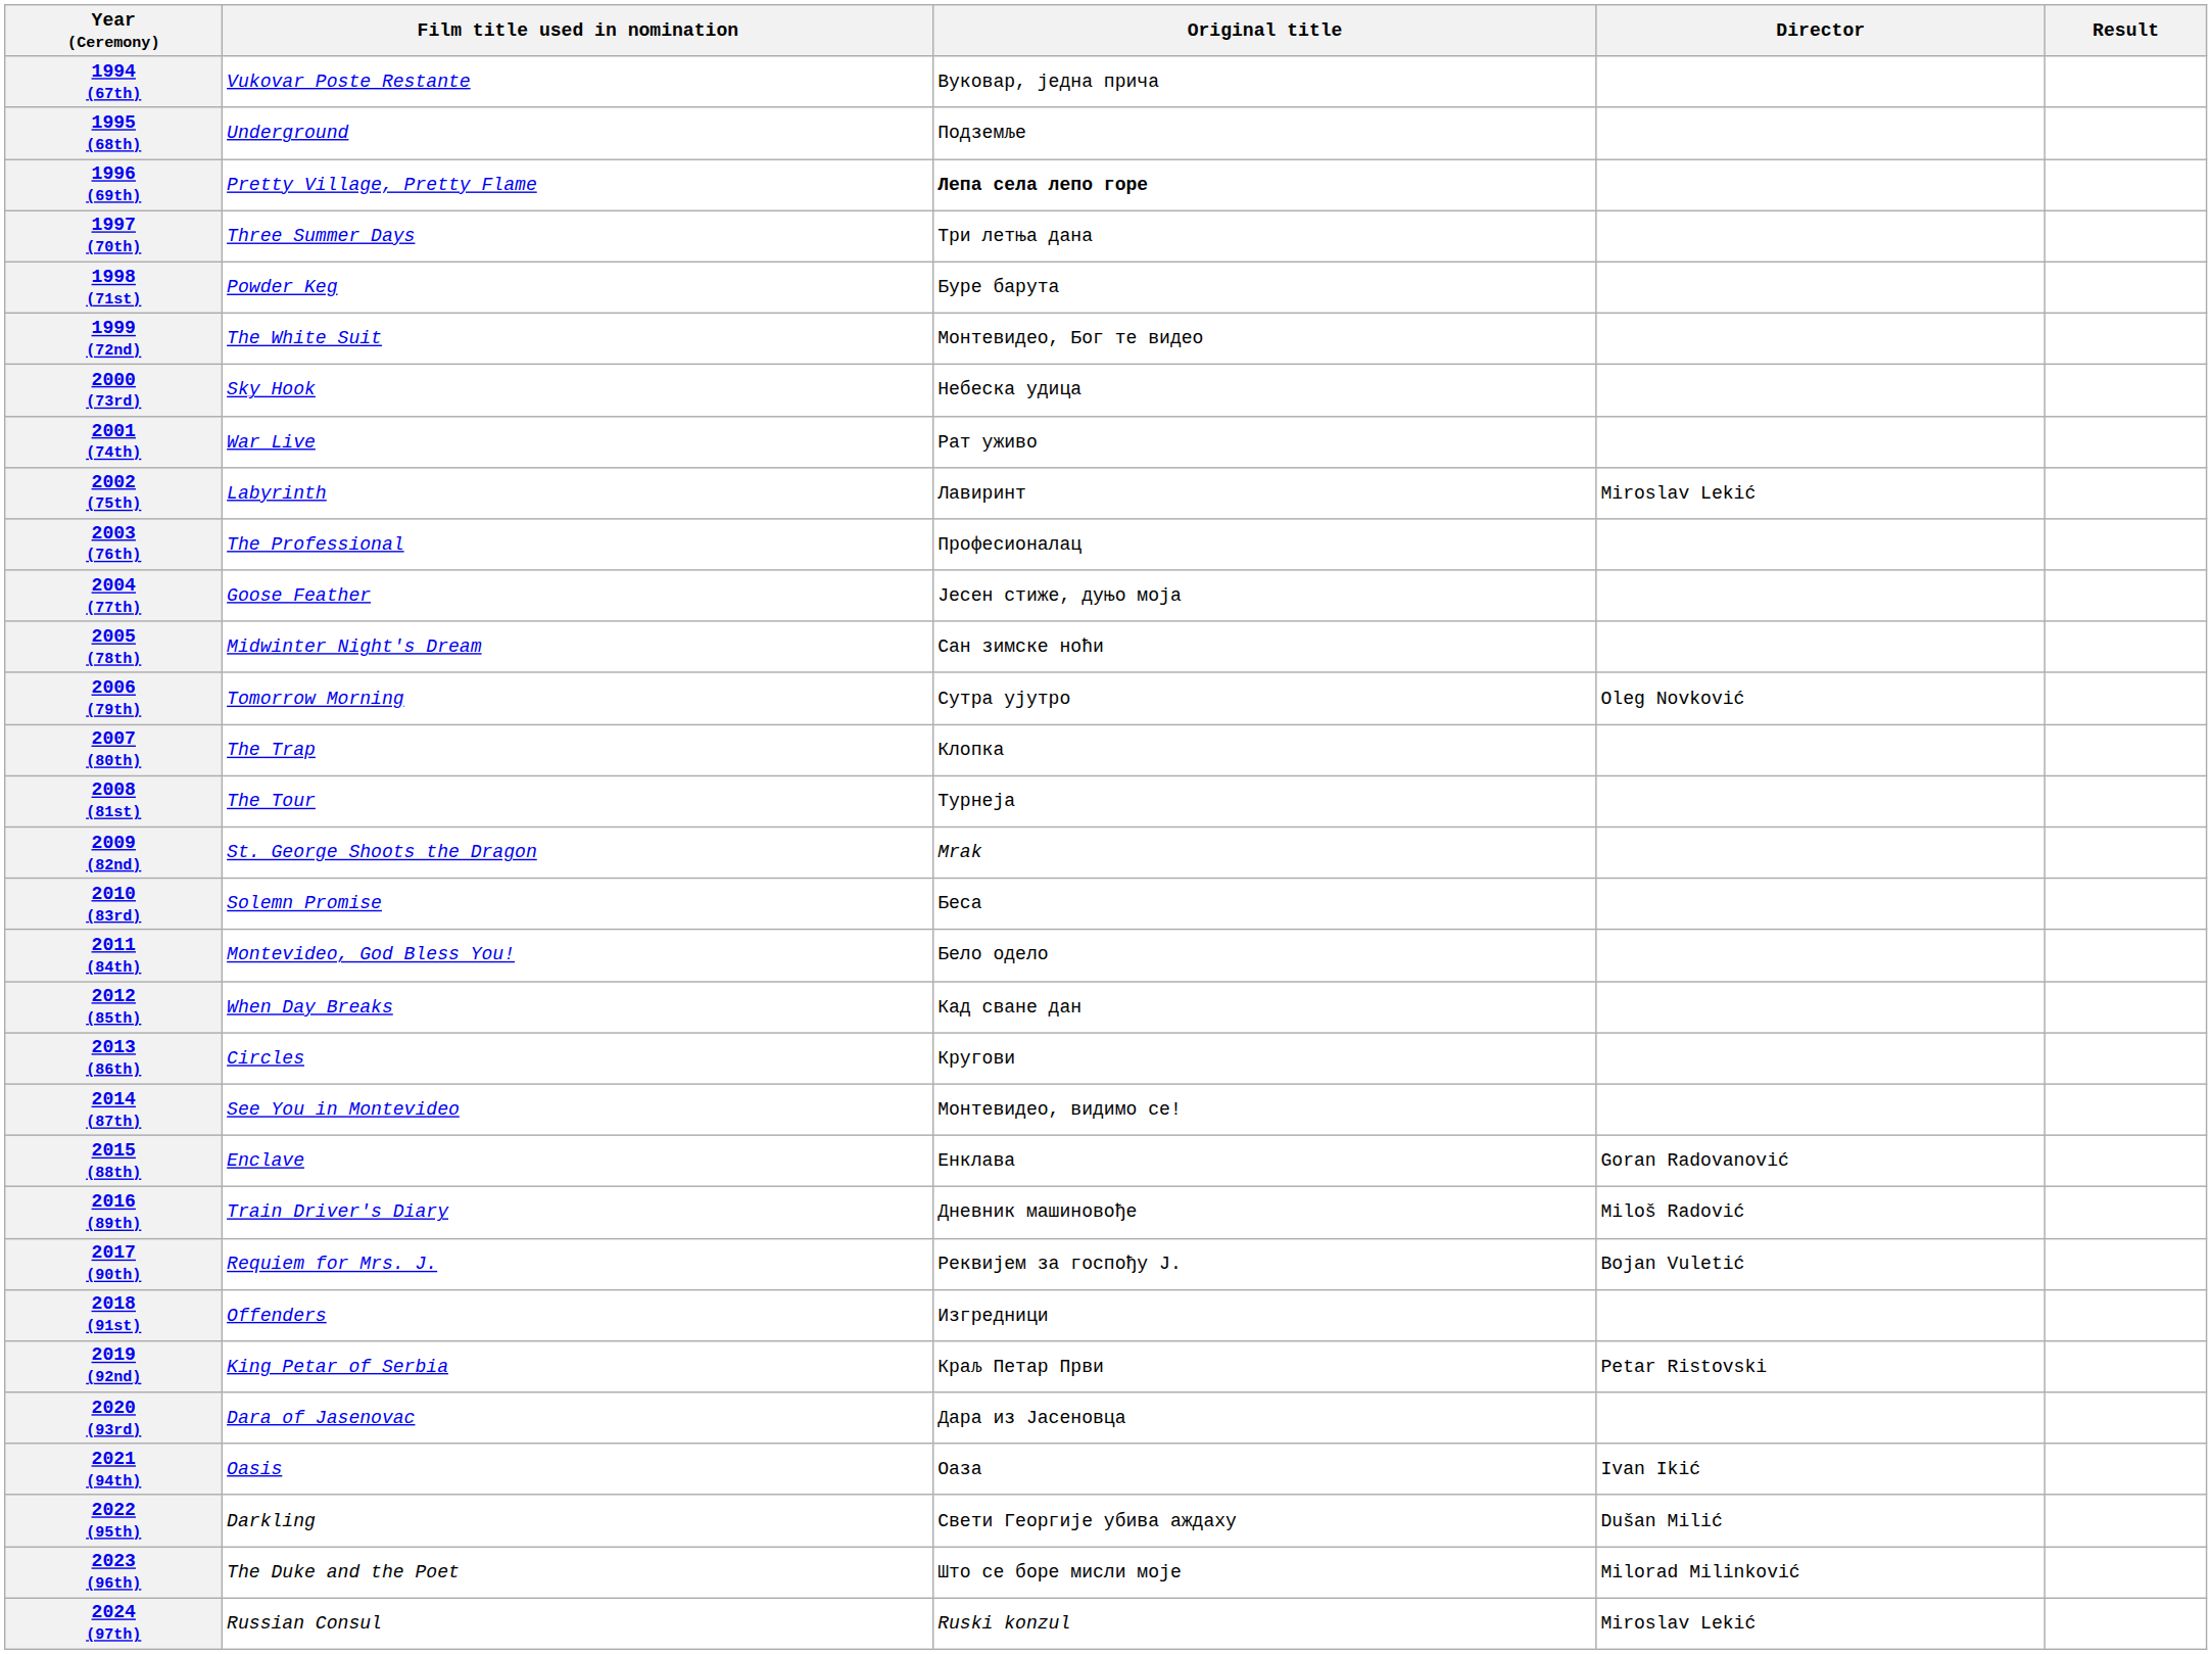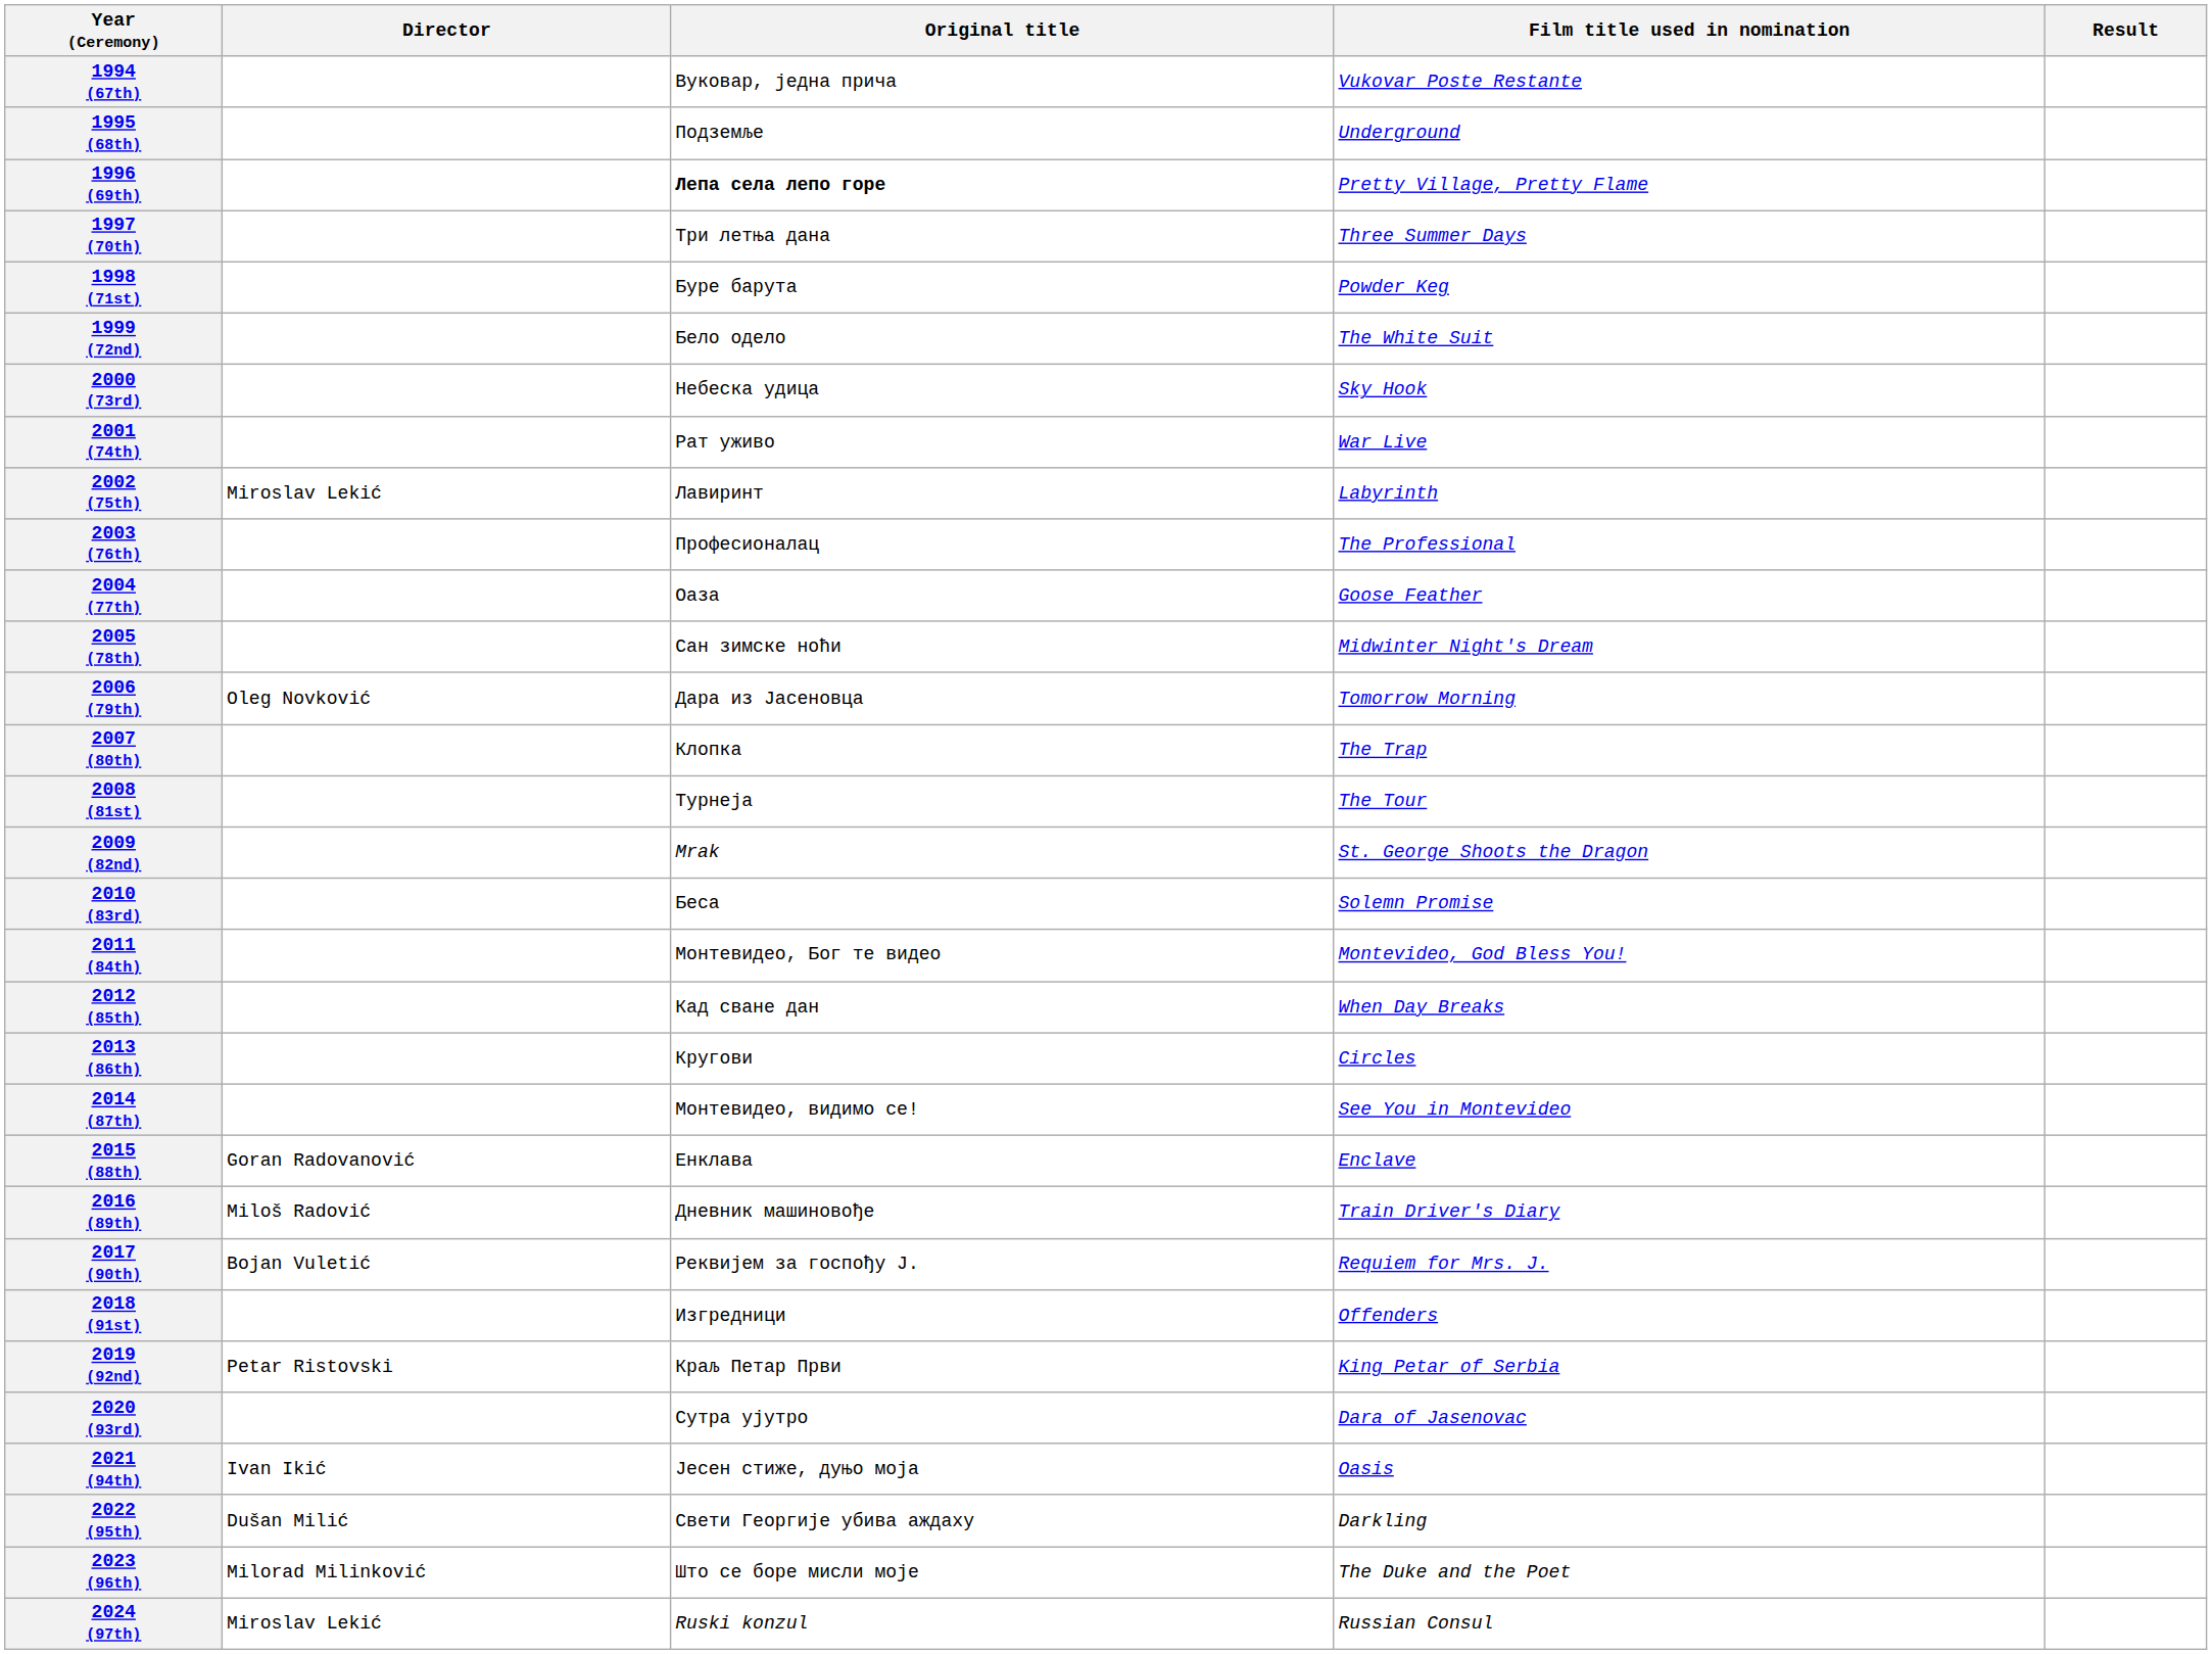 <table class="wikitable sortable" width="98%" style="background:#ffffff;">
 <tr>
 <th>Year<br><small>(Ceremony)</small></th>
+<th>Director</th>
+<th>Original title</th>
 <th>Film title used in nomination</th>
-<th>Original title</th>
-<th>Director</th>
 <th>Result</th>
 </tr>
 <tr>
 <th align="center"><a href='#'>1994</a><br><small><a href='#'>(67th)</a></small></th>
+<td></td>
+<td>Вуковар, једна прича</td>
 <td><em><a href='#'>Vukovar Poste Restante</a></em></td>
-<td>Вуковар, једна прича</td>
-<td></td>
 <td></td>
 </tr>
 <tr>
 <th align="center"><a href='#'>1995</a><br><small><a href='#'>(68th)</a></small></th>
+<td></td>
+<td>Подземље</td>
 <td><em><a href='#'>Underground</a></em></td>
-<td>Подземље</td>
-<td></td>
 <td></td>
 </tr>
 <tr>
 <th align="center"><a href='#'>1996</a><br><small><a href='#'>(69th)</a></small></th>
+<td></td>
+<td><strong>Лепа села лепо горе</strong></td>
 <td><em><a href='#'>Pretty Village, Pretty Flame</a></em></td>
-<td><strong>Лепа села лепо горе</strong></td>
-<td></td>
 <td></td>
 </tr>
 <tr>
 <th align="center"><a href='#'>1997</a><br><small><a href='#'>(70th)</a></small></th>
+<td></td>
+<td>Три летња дана</td>
 <td><em><a href='#'>Three Summer Days</a></em></td>
-<td>Три летња дана</td>
-<td></td>
 <td></td>
 </tr>
 <tr>
 <th align="center"><a href='#'>1998</a><br><small><a href='#'>(71st)</a></small></th>
+<td></td>
+<td>Буре барута</td>
 <td><em><a href='#'>Powder Keg</a></em></td>
-<td>Буре барута</td>
-<td></td>
 <td></td>
 </tr>
 <tr>
 <th align="center"><a href='#'>1999</a><br><small><a href='#'>(72nd)</a></small></th>
+<td></td>
+<td>Бело одело</td>
 <td><em><a href='#'>The White Suit</a></em></td>
-<td>Монтевидео, Бог те видео</td>
-<td></td>
 <td></td>
 </tr>
 <tr>
 <th align="center"><a href='#'>2000</a><br><small><a href='#'>(73rd)</a></small></th>
+<td></td>
+<td>Небеска удица</td>
 <td><em><a href='#'>Sky Hook</a></em></td>
-<td>Небеска удица</td>
-<td></td>
 <td></td>
 </tr>
 <tr>
 <th align="center"><a href='#'>2001</a><br><small><a href='#'>(74th)</a></small></th>
+<td></td>
+<td>Рат уживо</td>
 <td><em><a href='#'>War Live</a></em></td>
-<td>Рат уживо</td>
-<td></td>
 <td></td>
 </tr>
 <tr>
 <th align="center"><a href='#'>2002</a><br><small><a href='#'>(75th)</a></small></th>
+<td>Miroslav Lekić</td>
+<td>Лавиринт</td>
 <td><em><a href='#'>Labyrinth</a></em></td>
-<td>Лавиринт</td>
-<td>Miroslav Lekić</td>
 <td></td>
 </tr>
 <tr>
 <th align="center"><a href='#'>2003</a><br><small><a href='#'>(76th)</a></small></th>
+<td></td>
+<td>Професионалац</td>
 <td><em><a href='#'>The Professional</a></em></td>
-<td>Професионалац</td>
-<td></td>
 <td></td>
 </tr>
 <tr>
 <th align="center"><a href='#'>2004</a><br><small><a href='#'>(77th)</a></small></th>
+<td></td>
+<td>Оаза</td>
 <td><em><a href='#'>Goose Feather</a></em></td>
-<td>Јесен стиже, дуњо моја</td>
-<td></td>
 <td></td>
 </tr>
 <tr>
 <th align="center"><a href='#'>2005</a><br><small><a href='#'>(78th)</a></small></th>
+<td></td>
+<td>Сан зимске ноћи</td>
 <td><em><a href='#'>Midwinter Night's Dream</a></em></td>
-<td>Сан зимске ноћи</td>
-<td></td>
 <td></td>
 </tr>
 <tr>
 <th align="center"><a href='#'>2006</a><br><small><a href='#'>(79th)</a></small></th>
+<td>Oleg Novković</td>
+<td>Дара из Јасеновца</td>
 <td><em><a href='#'>Tomorrow Morning</a></em></td>
-<td>Сутра ујутро</td>
-<td>Oleg Novković</td>
 <td></td>
 </tr>
 <tr>
 <th align="center"><a href='#'>2007</a><br><small><a href='#'>(80th)</a></small></th>
+<td></td>
+<td>Клопка</td>
 <td><em><a href='#'>The Trap</a></em></td>
-<td>Клопка</td>
-<td></td>
 <td></td>
 </tr>
 <tr>
 <th align="center"><a href='#'>2008</a><br><small><a href='#'>(81st)</a></small></th>
+<td></td>
+<td>Турнеја</td>
 <td><em><a href='#'>The Tour</a></em></td>
-<td>Турнеја</td>
-<td></td>
 <td></td>
 </tr>
 <tr>
 <th align="center"><a href='#'>2009</a><br><small><a href='#'>(82nd)</a></small></th>
+<td></td>
+<td><em>Mrak</em></td>
 <td><em><a href='#'>St. George Shoots the Dragon</a></em></td>
-<td><em>Mrak</em></td>
-<td></td>
 <td></td>
 </tr>
 <tr>
 <th align="center"><a href='#'>2010</a><br><small><a href='#'>(83rd)</a></small></th>
+<td></td>
+<td>Беса</td>
 <td><em><a href='#'>Solemn Promise</a></em></td>
-<td>Беса</td>
-<td></td>
 <td></td>
 </tr>
 <tr>
 <th align="center"><a href='#'>2011</a><br><small><a href='#'>(84th)</a></small></th>
+<td></td>
+<td>Монтевидео, Бог те видео</td>
 <td><em><a href='#'>Montevideo, God Bless You!</a></em></td>
-<td>Бело одело</td>
-<td></td>
 <td></td>
 </tr>
 <tr>
 <th align="center"><a href='#'>2012</a><br><small><a href='#'>(85th)</a></small></th>
+<td></td>
+<td>Кад сване дан</td>
 <td><em><a href='#'>When Day Breaks</a></em></td>
-<td>Кад сване дан</td>
-<td></td>
 <td></td>
 </tr>
 <tr>
 <th align="center"><a href='#'>2013</a><br><small><a href='#'>(86th)</a></small></th>
+<td></td>
+<td>Кругови</td>
 <td><em><a href='#'>Circles</a></em></td>
-<td>Кругови</td>
-<td></td>
 <td></td>
 </tr>
 <tr>
 <th align="center"><a href='#'>2014</a><br><small><a href='#'>(87th)</a></small></th>
+<td></td>
+<td>Монтевидео, видимо се!</td>
 <td><em><a href='#'>See You in Montevideo</a></em></td>
-<td>Монтевидео, видимо се!</td>
-<td></td>
 <td></td>
 </tr>
 <tr>
 <th align="center"><a href='#'>2015</a><br><small><a href='#'>(88th)</a></small></th>
+<td>Goran Radovanović</td>
+<td>Енклава</td>
 <td><em><a href='#'>Enclave</a></em></td>
-<td>Енклава</td>
-<td>Goran Radovanović</td>
 <td></td>
 </tr>
 <tr>
 <th align="center"><a href='#'>2016</a><br><small><a href='#'>(89th)</a></small></th>
+<td>Miloš Radović</td>
+<td>Дневник машиновође</td>
 <td><em><a href='#'>Train Driver's Diary</a></em></td>
-<td>Дневник машиновође</td>
-<td>Miloš Radović</td>
 <td></td>
 </tr>
 <tr>
 <th align="center"><a href='#'>2017</a><br><small><a href='#'>(90th)</a></small></th>
+<td>Bojan Vuletić</td>
+<td>Реквијем за госпођу Ј.</td>
 <td><em><a href='#'>Requiem for Mrs. J.</a></em></td>
-<td>Реквијем за госпођу Ј.</td>
-<td>Bojan Vuletić</td>
 <td></td>
 </tr>
 <tr>
 <th align="center"><a href='#'>2018</a><br><small><a href='#'>(91st)</a></small></th>
+<td></td>
+<td>Изгредници</td>
 <td><em><a href='#'>Offenders</a></em></td>
-<td>Изгредници</td>
-<td></td>
 <td></td>
 </tr>
 <tr>
 <th align="center"><a href='#'>2019</a><br><small><a href='#'>(92nd)</a></small></th>
+<td>Petar Ristovski</td>
+<td>Краљ Петар Први</td>
 <td><em><a href='#'>King Petar of Serbia</a></em></td>
-<td>Краљ Петар Први</td>
-<td>Petar Ristovski</td>
 <td></td>
 </tr>
 <tr>
 <th align="center"><a href='#'>2020</a><br><small><a href='#'>(93rd)</a></small></th>
+<td></td>
+<td>Сутра ујутро</td>
 <td><em><a href='#'>Dara of Jasenovac</a></em></td>
-<td>Дара из Јасеновца</td>
-<td></td>
 <td></td>
 </tr>
 <tr>
 <th align="center"><a href='#'>2021</a><br><small><a href='#'>(94th)</a></small></th>
+<td>Ivan Ikić</td>
+<td>Јесен стиже, дуњо моја</td>
 <td><em><a href='#'>Oasis</a></em></td>
-<td>Оаза</td>
-<td>Ivan Ikić</td>
 <td></td>
 </tr>
 <tr>
 <th align="center"><a href='#'>2022</a><br><small><a href='#'>(95th)</a></small></th>
+<td>Dušan Milić</td>
+<td>Свети Георгије убива аждаху</td>
 <td><em>Darkling</em></td>
-<td>Свети Георгије убива аждаху</td>
-<td>Dušan Milić</td>
 <td></td>
 </tr>
 <tr>
 <th align="center"><a href='#'>2023</a><br><small><a href='#'>(96th)</a></small></th>
+<td data-sort-value="Milinković, Milorad">Milorad Milinković</td>
+<td data-sort-value="Što se bore misli moje">Што се боре мисли моје</td>
 <td><em>The Duke and the Poet</em></td>
-<td data-sort-value="Što se bore misli moje">Што се боре мисли моје</td>
-<td data-sort-value="Milinković, Milorad">Milorad Milinković</td>
 <td></td>
 </tr>
 <tr>
 <th><a href='#'>2024</a><br><small><a href='#'>(97th)</a></small></th>
+<td>Miroslav Lekić</td>
+<td><em>Ruski konzul</em></td>
 <td><em>Russian Consul</em></td>
-<td><em>Ruski konzul</em></td>
-<td>Miroslav Lekić</td>
 <td></td>
 </tr>
 </table>
